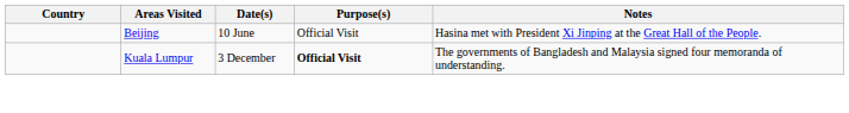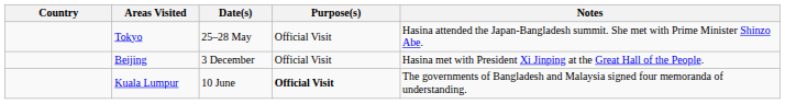 <table class="wikitable outercollapse sortable" style="margin: 1em auto 1em auto">
 <tr>
 <th width=150>Country</th>
 <th width=120>Areas Visited</th>
 <th width=100>Date(s)</th>
 <th width=180>Purpose(s)</th>
 <th width=550>Notes</th>
 </tr>
 <tr>
 <td></td>
+<td><a href='#'>Tokyo</a></td>
+<td>25–28 May</td>
+<td>Official Visit</td>
+<td>Hasina attended the Japan-Bangladesh summit. She met with Prime Minister <a href='#'>Shinzo Abe</a>.</td>
+</tr>
+<tr>
+<td></td>
 <td><a href='#'>Beijing</a></td>
-<td>10 June</td>
+<td>3 December</td>
 <td>Official Visit</td>
 <td>Hasina met with President <a href='#'>Xi Jinping</a> at the <a href='#'>Great Hall of the People</a>.</td>
 </tr>
 <tr>
 <td></td>
 <td><a href='#'>Kuala Lumpur</a></td>
-<td>3 December</td>
+<td>10 June</td>
 <td><strong>Official Visit</strong></td>
 <td>The governments of Bangladesh and Malaysia signed four memoranda of understanding.</td>
 </tr>
 </table>
